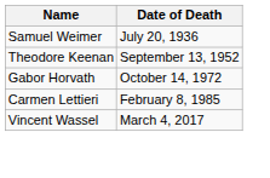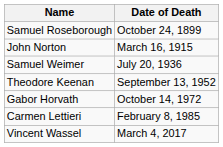 <table class="wikitable">
 <tr>
 <th>Name</th>
 <th>Date of Death</th>
+</tr>
+<tr>
+<td>Samuel Roseborough</td>
+<td>October 24, 1899</td>
+</tr>
+<tr>
+<td>John Norton  </td>
+<td>March 16, 1915</td>
 </tr>
 <tr>
 <td>Samuel Weimer</td>
 <td>July 20, 1936</td>
 </tr>
 <tr>
 <td>Theodore Keenan</td>
 <td>September 13, 1952</td>
 </tr>
 <tr>
 <td>Gabor Horvath</td>
 <td>October 14, 1972</td>
 </tr>
 <tr>
 <td>Carmen Lettieri</td>
 <td>February 8, 1985</td>
 </tr>
 <tr>
 <td>Vincent Wassel</td>
 <td>March 4, 2017</td>
 </tr>
 </table>
